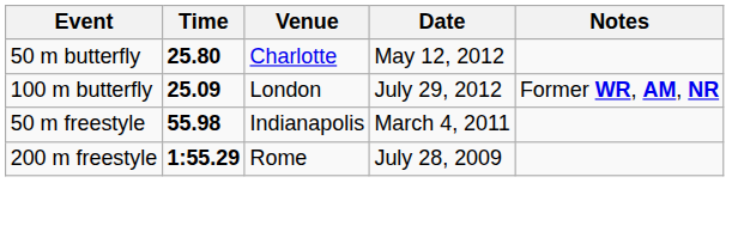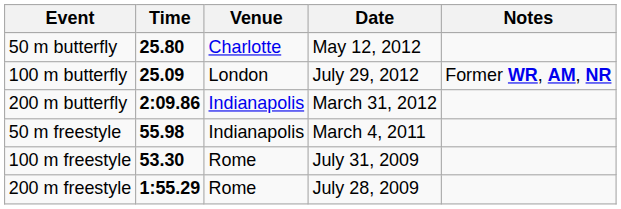 <table class="wikitable">
 <tr>
 <th>Event</th>
 <th>Time</th>
 <th>Venue</th>
 <th>Date</th>
 <th>Notes</th>
 </tr>
 <tr>
 <td>50 m butterfly</td>
 <td><strong>25.80</strong></td>
 <td><a href='#'>Charlotte</a></td>
 <td>May 12, 2012</td>
 <td></td>
 </tr>
 <tr>
 <td>100 m butterfly</td>
 <td><strong>25.09</strong></td>
 <td>London</td>
 <td>July 29, 2012</td>
 <td>Former <strong><a href='#'>WR</a></strong>, <strong><a href='#'>AM</a></strong>, <strong><a href='#'>NR</a></strong></td>
 </tr>
 <tr>
+<td>200 m butterfly</td>
+<td><strong>2:09.86</strong></td>
+<td><a href='#'>Indianapolis</a></td>
+<td>March 31, 2012</td>
+<td></td>
+</tr>
+<tr>
 <td>50 m freestyle</td>
 <td><strong>55.98</strong></td>
 <td>Indianapolis</td>
 <td>March 4, 2011</td>
+<td></td>
+</tr>
+<tr>
+<td>100 m freestyle</td>
+<td><strong>53.30</strong></td>
+<td>Rome</td>
+<td>July 31, 2009</td>
 <td></td>
 </tr>
 <tr>
 <td>200 m freestyle</td>
 <td><strong>1:55.29</strong></td>
 <td>Rome</td>
 <td>July 28, 2009</td>
 <td></td>
 </tr>
 </table>
